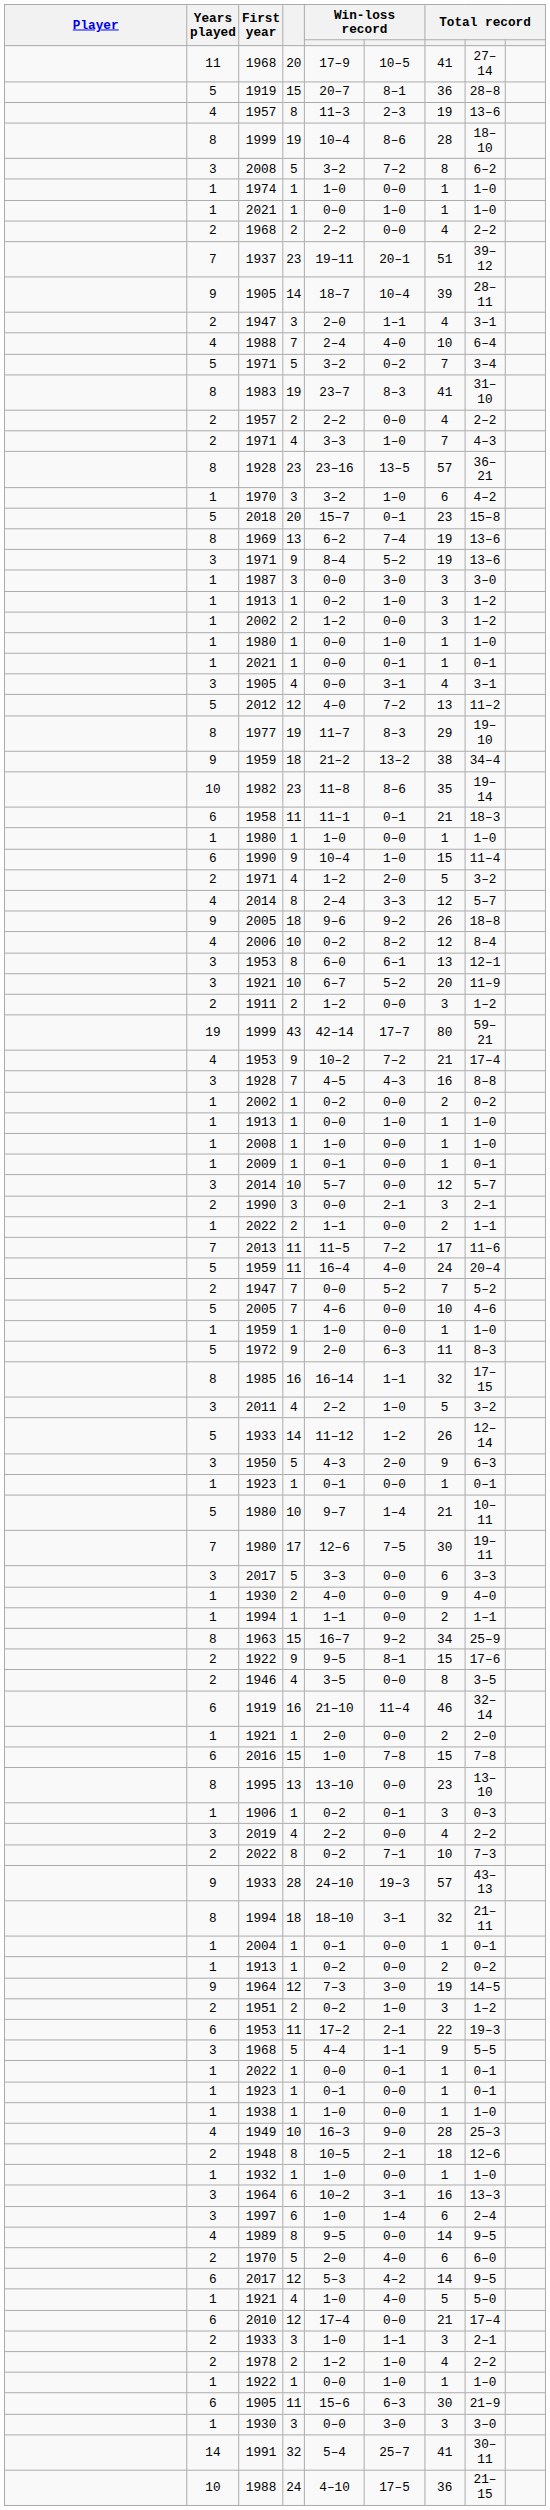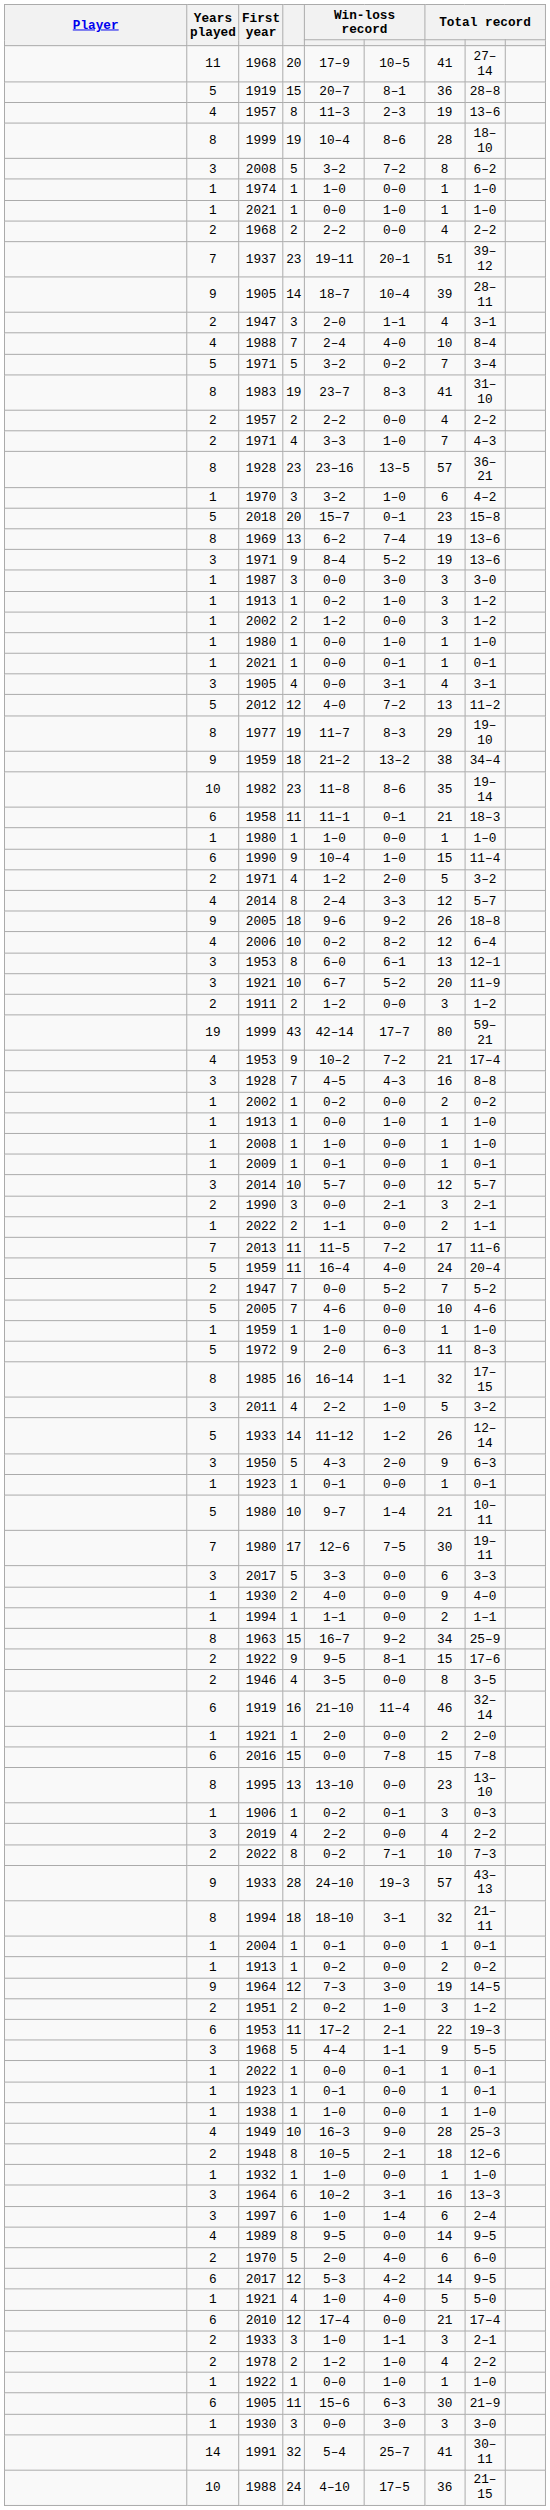 <table class="wikitable sortable" style="text-align:center">
 <tr>
 <th rowspan=2 width=180><a href='#'>Player</a></th>
 <th rowspan=2 width=>Years<br>played</th>
 <th rowspan=2 width=>First<br>year</th>
 <th rowspan=2 width=></th>
 <th colspan=2 width=>Win-loss record</th>
 <th colspan=3 width=>Total record</th>
 </tr>
 <tr>
 <th width=55></th>
 <th width=55></th>
 <th width=35></th>
 <th width=35></th>
 <th width=35></th>
 </tr>
 <tr>
 <td align=left></td>
 <td>11</td>
 <td>1968</td>
 <td>20</td>
 <td>17–9</td>
 <td>10–5</td>
 <td>41</td>
 <td>27–14</td>
 <td></td>
 </tr>
 <tr>
 <td align=left></td>
 <td>5</td>
 <td>1919</td>
 <td>15</td>
 <td>20–7</td>
 <td>8–1</td>
 <td>36</td>
 <td>28–8</td>
 <td></td>
 </tr>
 <tr>
 <td align=left></td>
 <td>4</td>
 <td>1957</td>
 <td>8</td>
 <td>11–3</td>
 <td>2–3</td>
 <td>19</td>
 <td>13–6</td>
 <td></td>
 </tr>
 <tr>
 <td align=left></td>
 <td>8</td>
 <td>1999</td>
 <td>19</td>
 <td>10–4</td>
 <td>8–6</td>
 <td>28</td>
 <td>18–10</td>
 <td></td>
 </tr>
 <tr>
 <td align=left></td>
 <td>3</td>
 <td>2008</td>
 <td>5</td>
 <td>3–2</td>
 <td>7–2</td>
 <td>8</td>
 <td>6–2</td>
 <td></td>
 </tr>
 <tr>
 <td align=left></td>
 <td>1</td>
 <td>1974</td>
 <td>1</td>
 <td>1–0</td>
 <td>0–0</td>
 <td>1</td>
 <td>1–0</td>
 <td></td>
 </tr>
 <tr>
 <td align=left><strong></strong></td>
 <td>1</td>
 <td>2021</td>
 <td>1</td>
 <td>0–0</td>
 <td>1–0</td>
 <td>1</td>
 <td>1–0</td>
 <td></td>
 </tr>
 <tr>
 <td align=left></td>
 <td>2</td>
 <td>1968</td>
 <td>2</td>
 <td>2–2</td>
 <td>0–0</td>
 <td>4</td>
 <td>2–2</td>
 <td></td>
 </tr>
 <tr>
 <td align=left></td>
 <td>7</td>
 <td>1937</td>
 <td>23</td>
 <td>19–11</td>
 <td>20–1</td>
 <td>51</td>
 <td>39–12</td>
 <td></td>
 </tr>
 <tr>
 <td align=left></td>
 <td>9</td>
 <td>1905</td>
 <td>14</td>
 <td>18–7</td>
 <td>10–4</td>
 <td>39</td>
 <td>28–11</td>
 <td></td>
 </tr>
 <tr>
 <td align=left></td>
 <td>2</td>
 <td>1947</td>
 <td>3</td>
 <td>2–0</td>
 <td>1–1</td>
 <td>4</td>
 <td>3–1</td>
 <td></td>
 </tr>
 <tr>
 <td align=left></td>
 <td>4</td>
 <td>1988</td>
 <td>7</td>
 <td>2–4</td>
 <td>4–0</td>
 <td>10</td>
-<td>6–4</td>
+<td>8–4</td>
 <td></td>
 </tr>
 <tr>
 <td align=left></td>
 <td>5</td>
 <td>1971</td>
 <td>5</td>
 <td>3–2</td>
 <td>0–2</td>
 <td>7</td>
 <td>3–4</td>
 <td></td>
 </tr>
 <tr>
 <td align=left></td>
 <td>8</td>
 <td>1983</td>
 <td>19</td>
 <td>23–7</td>
 <td>8–3</td>
 <td>41</td>
 <td>31–10</td>
 <td></td>
 </tr>
 <tr>
 <td align=left></td>
 <td>2</td>
 <td>1957</td>
 <td>2</td>
 <td>2–2</td>
 <td>0–0</td>
 <td>4</td>
 <td>2–2</td>
 <td></td>
 </tr>
 <tr>
 <td align=left></td>
 <td>2</td>
 <td>1971</td>
 <td>4</td>
 <td>3–3</td>
 <td>1–0</td>
 <td>7</td>
 <td>4–3</td>
 <td></td>
 </tr>
 <tr>
 <td align=left></td>
 <td>8</td>
 <td>1928</td>
 <td>23</td>
 <td>23–16</td>
 <td>13–5</td>
 <td>57</td>
 <td>36–21</td>
 <td></td>
 </tr>
 <tr>
 <td align=left></td>
 <td>1</td>
 <td>1970</td>
 <td>3</td>
 <td>3–2</td>
 <td>1–0</td>
 <td>6</td>
 <td>4–2</td>
 <td></td>
 </tr>
 <tr>
 <td align=left><strong></strong></td>
 <td>5</td>
 <td>2018</td>
 <td>20</td>
 <td>15–7</td>
 <td>0–1</td>
 <td>23</td>
 <td>15–8</td>
 <td></td>
 </tr>
 <tr>
 <td align=left></td>
 <td>8</td>
 <td>1969</td>
 <td>13</td>
 <td>6–2</td>
 <td>7–4</td>
 <td>19</td>
 <td>13–6</td>
 <td></td>
 </tr>
 <tr>
 <td align=left></td>
 <td>3</td>
 <td>1971</td>
 <td>9</td>
 <td>8–4</td>
 <td>5–2</td>
 <td>19</td>
 <td>13–6</td>
 <td></td>
 </tr>
 <tr>
 <td align=left></td>
 <td>1</td>
 <td>1987</td>
 <td>3</td>
 <td>0–0</td>
 <td>3–0</td>
 <td>3</td>
 <td>3–0</td>
 <td></td>
 </tr>
 <tr>
 <td align=left></td>
 <td>1</td>
 <td>1913</td>
 <td>1</td>
 <td>0–2</td>
 <td>1–0</td>
 <td>3</td>
 <td>1–2</td>
 <td></td>
 </tr>
 <tr>
 <td align=left></td>
 <td>1</td>
 <td>2002</td>
 <td>2</td>
 <td>1–2</td>
 <td>0–0</td>
 <td>3</td>
 <td>1–2</td>
 <td></td>
 </tr>
 <tr>
 <td align=left></td>
 <td>1</td>
 <td>1980</td>
 <td>1</td>
 <td>0–0</td>
 <td>1–0</td>
 <td>1</td>
 <td>1–0</td>
 <td></td>
 </tr>
 <tr>
 <td align=left><strong></strong></td>
 <td>1</td>
 <td>2021</td>
 <td>1</td>
 <td>0–0</td>
 <td>0–1</td>
 <td>1</td>
 <td>0–1</td>
 <td></td>
 </tr>
 <tr>
 <td align=left></td>
 <td>3</td>
 <td>1905</td>
 <td>4</td>
 <td>0–0</td>
 <td>3–1</td>
 <td>4</td>
 <td>3–1</td>
 <td></td>
 </tr>
 <tr>
 <td align=left><strong></strong></td>
 <td>5</td>
 <td>2012</td>
 <td>12</td>
 <td>4–0</td>
 <td>7–2</td>
 <td>13</td>
 <td>11–2</td>
 <td></td>
 </tr>
 <tr>
 <td align=left></td>
 <td>8</td>
 <td>1977</td>
 <td>19</td>
 <td>11–7</td>
 <td>8–3</td>
 <td>29</td>
 <td>19–10</td>
 <td></td>
 </tr>
 <tr>
 <td align=left></td>
 <td>9</td>
 <td>1959</td>
 <td>18</td>
 <td>21–2</td>
 <td>13–2</td>
 <td>38</td>
 <td>34–4</td>
 <td></td>
 </tr>
 <tr>
 <td align=left></td>
 <td>10</td>
 <td>1982</td>
 <td>23</td>
 <td>11–8</td>
 <td>8–6</td>
 <td>35</td>
 <td>19–14</td>
 <td></td>
 </tr>
 <tr>
 <td align=left></td>
 <td>6</td>
 <td>1958</td>
 <td>11</td>
 <td>11–1</td>
 <td>0–1</td>
 <td>21</td>
 <td>18–3</td>
 <td></td>
 </tr>
 <tr>
 <td align=left></td>
 <td>1</td>
 <td>1980</td>
 <td>1</td>
 <td>1–0</td>
 <td>0–0</td>
 <td>1</td>
 <td>1–0</td>
 <td></td>
 </tr>
 <tr>
 <td align=left></td>
 <td>6</td>
 <td>1990</td>
 <td>9</td>
 <td>10–4</td>
 <td>1–0</td>
 <td>15</td>
 <td>11–4</td>
 <td></td>
 </tr>
 <tr>
 <td align=left></td>
 <td>2</td>
 <td>1971</td>
 <td>4</td>
 <td>1–2</td>
 <td>2–0</td>
 <td>5</td>
 <td>3–2</td>
 <td></td>
 </tr>
 <tr>
 <td align=left></td>
 <td>4</td>
 <td>2014</td>
 <td>8</td>
 <td>2–4</td>
 <td>3–3</td>
 <td>12</td>
 <td>5–7</td>
 <td></td>
 </tr>
 <tr>
 <td align=left></td>
 <td>9</td>
 <td>2005</td>
 <td>18</td>
 <td>9–6</td>
 <td>9–2</td>
 <td>26</td>
 <td>18–8</td>
 <td></td>
 </tr>
 <tr>
 <td align=left></td>
 <td>4</td>
 <td>2006</td>
 <td>10</td>
 <td>0–2</td>
 <td>8–2</td>
 <td>12</td>
-<td>8–4</td>
+<td>6–4</td>
 <td></td>
 </tr>
 <tr>
 <td align=left></td>
 <td>3</td>
 <td>1953</td>
 <td>8</td>
 <td>6–0</td>
 <td>6–1</td>
 <td>13</td>
 <td>12–1</td>
 <td></td>
 </tr>
 <tr>
 <td align=left></td>
 <td>3</td>
 <td>1921</td>
 <td>10</td>
 <td>6–7</td>
 <td>5–2</td>
 <td>20</td>
 <td>11–9</td>
 <td></td>
 </tr>
 <tr>
 <td align=left></td>
 <td>2</td>
 <td>1911</td>
 <td>2</td>
 <td>1–2</td>
 <td>0–0</td>
 <td>3</td>
 <td>1–2</td>
 <td></td>
 </tr>
 <tr>
 <td align=left></td>
 <td>19</td>
 <td>1999</td>
 <td>43</td>
 <td>42–14</td>
 <td>17–7</td>
 <td>80</td>
 <td>59–21</td>
 <td></td>
 </tr>
 <tr>
 <td align=left></td>
 <td>4</td>
 <td>1953</td>
 <td>9</td>
 <td>10–2</td>
 <td>7–2</td>
 <td>21</td>
 <td>17–4</td>
 <td></td>
 </tr>
 <tr>
 <td align=left></td>
 <td>3</td>
 <td>1928</td>
 <td>7</td>
 <td>4–5</td>
 <td>4–3</td>
 <td>16</td>
 <td>8–8</td>
 <td></td>
 </tr>
 <tr>
 <td align=left></td>
 <td>1</td>
 <td>2002</td>
 <td>1</td>
 <td>0–2</td>
 <td>0–0</td>
 <td>2</td>
 <td>0–2</td>
 <td></td>
 </tr>
 <tr>
 <td align=left></td>
 <td>1</td>
 <td>1913</td>
 <td>1</td>
 <td>0–0</td>
 <td>1–0</td>
 <td>1</td>
 <td>1–0</td>
 <td></td>
 </tr>
 <tr>
 <td align=left></td>
 <td>1</td>
 <td>2008</td>
 <td>1</td>
 <td>1–0</td>
 <td>0–0</td>
 <td>1</td>
 <td>1–0</td>
 <td></td>
 </tr>
 <tr>
 <td align=left></td>
 <td>1</td>
 <td>2009</td>
 <td>1</td>
 <td>0–1</td>
 <td>0–0</td>
 <td>1</td>
 <td>0–1</td>
 <td></td>
 </tr>
 <tr>
 <td align=left><strong></strong></td>
 <td>3</td>
 <td>2014</td>
 <td>10</td>
 <td>5–7</td>
 <td>0–0</td>
 <td>12</td>
 <td>5–7</td>
 <td></td>
 </tr>
 <tr>
 <td align=left></td>
 <td>2</td>
 <td>1990</td>
 <td>3</td>
 <td>0–0</td>
 <td>2–1</td>
 <td>3</td>
 <td>2–1</td>
 <td></td>
 </tr>
 <tr>
 <td align=left><strong></strong></td>
 <td>1</td>
 <td>2022</td>
 <td>2</td>
 <td>1–1</td>
 <td>0–0</td>
 <td>2</td>
 <td>1–1</td>
 <td></td>
 </tr>
 <tr>
 <td align=left><strong></strong></td>
 <td>7</td>
 <td>2013</td>
 <td>11</td>
 <td>11–5</td>
 <td>7–2</td>
 <td>17</td>
 <td>11–6</td>
 <td></td>
 </tr>
 <tr>
 <td align=left></td>
 <td>5</td>
 <td>1959</td>
 <td>11</td>
 <td>16–4</td>
 <td>4–0</td>
 <td>24</td>
 <td>20–4</td>
 <td></td>
 </tr>
 <tr>
 <td align=left></td>
 <td>2</td>
 <td>1947</td>
 <td>7</td>
 <td>0–0</td>
 <td>5–2</td>
 <td>7</td>
 <td>5–2</td>
 <td></td>
 </tr>
 <tr>
 <td align=left></td>
 <td>5</td>
 <td>2005</td>
 <td>7</td>
 <td>4–6</td>
 <td>0–0</td>
 <td>10</td>
 <td>4–6</td>
 <td></td>
 </tr>
 <tr>
 <td align=left></td>
 <td>1</td>
 <td>1959</td>
 <td>1</td>
 <td>1–0</td>
 <td>0–0</td>
 <td>1</td>
 <td>1–0</td>
 <td></td>
 </tr>
 <tr>
 <td align=left></td>
 <td>5</td>
 <td>1972</td>
 <td>9</td>
 <td>2–0</td>
 <td>6–3</td>
 <td>11</td>
 <td>8–3</td>
 <td></td>
 </tr>
 <tr>
 <td align=left></td>
 <td>8</td>
 <td>1985</td>
 <td>16</td>
 <td>16–14</td>
 <td>1–1</td>
 <td>32</td>
 <td>17–15</td>
 <td></td>
 </tr>
 <tr>
 <td align=left></td>
 <td>3</td>
 <td>2011</td>
 <td>4</td>
 <td>2–2</td>
 <td>1–0</td>
 <td>5</td>
 <td>3–2</td>
 <td></td>
 </tr>
 <tr>
 <td align=left></td>
 <td>5</td>
 <td>1933</td>
 <td>14</td>
 <td>11–12</td>
 <td>1–2</td>
 <td>26</td>
 <td>12–14</td>
 <td></td>
 </tr>
 <tr>
 <td align=left></td>
 <td>3</td>
 <td>1950</td>
 <td>5</td>
 <td>4–3</td>
 <td>2–0</td>
 <td>9</td>
 <td>6–3</td>
 <td></td>
 </tr>
 <tr>
 <td align=left></td>
 <td>1</td>
 <td>1923</td>
 <td>1</td>
 <td>0–1</td>
 <td>0–0</td>
 <td>1</td>
 <td>0–1</td>
 <td></td>
 </tr>
 <tr>
 <td align=left></td>
 <td>5</td>
 <td>1980</td>
 <td>10</td>
 <td>9–7</td>
 <td>1–4</td>
 <td>21</td>
 <td>10–11</td>
 <td></td>
 </tr>
 <tr>
 <td align=left></td>
 <td>7</td>
 <td>1980</td>
 <td>17</td>
 <td>12–6</td>
 <td>7–5</td>
 <td>30</td>
 <td>19–11</td>
 <td></td>
 </tr>
 <tr>
 <td align=left><strong></strong></td>
 <td>3</td>
 <td>2017</td>
 <td>5</td>
 <td>3–3</td>
 <td>0–0</td>
 <td>6</td>
 <td>3–3</td>
 <td></td>
 </tr>
 <tr>
 <td align=left></td>
 <td>1</td>
 <td>1930</td>
 <td>2</td>
 <td>4–0</td>
 <td>0–0</td>
 <td>9</td>
 <td>4–0</td>
 <td></td>
 </tr>
 <tr>
 <td align=left></td>
 <td>1</td>
 <td>1994</td>
 <td>1</td>
 <td>1–1</td>
 <td>0–0</td>
 <td>2</td>
 <td>1–1</td>
 <td></td>
 </tr>
 <tr>
 <td align=left></td>
 <td>8</td>
 <td>1963</td>
 <td>15</td>
 <td>16–7</td>
 <td>9–2</td>
 <td>34</td>
 <td>25–9</td>
 <td></td>
 </tr>
 <tr>
 <td align=left></td>
 <td>2</td>
 <td>1922</td>
 <td>9</td>
 <td>9–5</td>
 <td>8–1</td>
 <td>15</td>
 <td>17–6</td>
 <td></td>
 </tr>
 <tr>
 <td align=left></td>
 <td>2</td>
 <td>1946</td>
 <td>4</td>
 <td>3–5</td>
 <td>0–0</td>
 <td>8</td>
 <td>3–5</td>
 <td></td>
 </tr>
 <tr>
 <td align=left></td>
 <td>6</td>
 <td>1919</td>
 <td>16</td>
 <td>21–10</td>
 <td>11–4</td>
 <td>46</td>
 <td>32–14</td>
 <td></td>
 </tr>
 <tr>
 <td align=left></td>
 <td>1</td>
 <td>1921</td>
 <td>1</td>
 <td>2–0</td>
 <td>0–0</td>
 <td>2</td>
 <td>2–0</td>
 <td></td>
 </tr>
 <tr>
 <td align=left><strong></strong></td>
 <td>6</td>
 <td>2016</td>
 <td>15</td>
-<td>1–0</td>
+<td>0–0</td>
 <td>7–8</td>
 <td>15</td>
 <td>7–8</td>
 <td></td>
 </tr>
 <tr>
 <td align=left></td>
 <td>8</td>
 <td>1995</td>
 <td>13</td>
 <td>13–10</td>
 <td>0–0</td>
 <td>23</td>
 <td>13–10</td>
 <td></td>
 </tr>
 <tr>
 <td align=left></td>
 <td>1</td>
 <td>1906</td>
 <td>1</td>
 <td>0–2</td>
 <td>0–1</td>
 <td>3</td>
 <td>0–3</td>
 <td></td>
 </tr>
 <tr>
 <td align=left><strong></strong></td>
 <td>3</td>
 <td>2019</td>
 <td>4</td>
 <td>2–2</td>
 <td>0–0</td>
 <td>4</td>
 <td>2–2</td>
 <td></td>
 </tr>
 <tr>
 <td align=left><strong></strong></td>
 <td>2</td>
 <td>2022</td>
 <td>8</td>
 <td>0–2</td>
 <td>7–1</td>
 <td>10</td>
 <td>7–3</td>
 <td></td>
 </tr>
 <tr>
 <td align=left></td>
 <td>9</td>
 <td>1933</td>
 <td>28</td>
 <td>24–10</td>
 <td>19–3</td>
 <td>57</td>
 <td>43–13</td>
 <td></td>
 </tr>
 <tr>
 <td align=left></td>
 <td>8</td>
 <td>1994</td>
 <td>18</td>
 <td>18–10</td>
 <td>3–1</td>
 <td>32</td>
 <td>21–11</td>
 <td></td>
 </tr>
 <tr>
 <td align=left></td>
 <td>1</td>
 <td>2004</td>
 <td>1</td>
 <td>0–1</td>
 <td>0–0</td>
 <td>1</td>
 <td>0–1</td>
 <td></td>
 </tr>
 <tr>
 <td align=left></td>
 <td>1</td>
 <td>1913</td>
 <td>1</td>
 <td>0–2</td>
 <td>0–0</td>
 <td>2</td>
 <td>0–2</td>
 <td></td>
 </tr>
 <tr>
 <td align=left></td>
 <td>9</td>
 <td>1964</td>
 <td>12</td>
 <td>7–3</td>
 <td>3–0</td>
 <td>19</td>
 <td>14–5</td>
 <td></td>
 </tr>
 <tr>
 <td align=left></td>
 <td>2</td>
 <td>1951</td>
 <td>2</td>
 <td>0–2</td>
 <td>1–0</td>
 <td>3</td>
 <td>1–2</td>
 <td></td>
 </tr>
 <tr>
 <td align=left></td>
 <td>6</td>
 <td>1953</td>
 <td>11</td>
 <td>17–2</td>
 <td>2–1</td>
 <td>22</td>
 <td>19–3</td>
 <td></td>
 </tr>
 <tr>
 <td align=left></td>
 <td>3</td>
 <td>1968</td>
 <td>5</td>
 <td>4–4</td>
 <td>1–1</td>
 <td>9</td>
 <td>5–5</td>
 <td></td>
 </tr>
 <tr>
 <td align=left><strong></strong></td>
 <td>1</td>
 <td>2022</td>
 <td>1</td>
 <td>0–0</td>
 <td>0–1</td>
 <td>1</td>
 <td>0–1</td>
 <td></td>
 </tr>
 <tr>
 <td align=left></td>
 <td>1</td>
 <td>1923</td>
 <td>1</td>
 <td>0–1</td>
 <td>0–0</td>
 <td>1</td>
 <td>0–1</td>
 <td></td>
 </tr>
 <tr>
 <td align=left></td>
 <td>1</td>
 <td>1938</td>
 <td>1</td>
 <td>1–0</td>
 <td>0–0</td>
 <td>1</td>
 <td>1–0</td>
 <td></td>
 </tr>
 <tr>
 <td align=left></td>
 <td>4</td>
 <td>1949</td>
 <td>10</td>
 <td>16–3</td>
 <td>9–0</td>
 <td>28</td>
 <td>25–3</td>
 <td></td>
 </tr>
 <tr>
 <td align=left></td>
 <td>2</td>
 <td>1948</td>
 <td>8</td>
 <td>10–5</td>
 <td>2–1</td>
 <td>18</td>
 <td>12–6</td>
 <td></td>
 </tr>
 <tr>
 <td align=left></td>
 <td>1</td>
 <td>1932</td>
 <td>1</td>
 <td>1–0</td>
 <td>0–0</td>
 <td>1</td>
 <td>1–0</td>
 <td></td>
 </tr>
 <tr>
 <td align=left></td>
 <td>3</td>
 <td>1964</td>
 <td>6</td>
 <td>10–2</td>
 <td>3–1</td>
 <td>16</td>
 <td>13–3</td>
 <td></td>
 </tr>
 <tr>
 <td align=left></td>
 <td>3</td>
 <td>1997</td>
 <td>6</td>
 <td>1–0</td>
 <td>1–4</td>
 <td>6</td>
 <td>2–4</td>
 <td></td>
 </tr>
 <tr>
 <td align=left></td>
 <td>4</td>
 <td>1989</td>
 <td>8</td>
 <td>9–5</td>
 <td>0–0</td>
 <td>14</td>
 <td>9–5</td>
 <td></td>
 </tr>
 <tr>
 <td align=left></td>
 <td>2</td>
 <td>1970</td>
 <td>5</td>
 <td>2–0</td>
 <td>4–0</td>
 <td>6</td>
 <td>6–0</td>
 <td></td>
 </tr>
 <tr>
 <td align=left><strong></strong></td>
 <td>6</td>
 <td>2017</td>
 <td>12</td>
 <td>5–3</td>
 <td>4–2</td>
 <td>14</td>
 <td>9–5</td>
 <td></td>
 </tr>
 <tr>
 <td align=left></td>
 <td>1</td>
 <td>1921</td>
 <td>4</td>
 <td>1–0</td>
 <td>4–0</td>
 <td>5</td>
 <td>5–0</td>
 <td></td>
 </tr>
 <tr>
 <td align=left></td>
 <td>6</td>
 <td>2010</td>
 <td>12</td>
 <td>17–4</td>
 <td>0–0</td>
 <td>21</td>
 <td>17–4</td>
 <td></td>
 </tr>
 <tr>
 <td align=left></td>
 <td>2</td>
 <td>1933</td>
 <td>3</td>
 <td>1–0</td>
 <td>1–1</td>
 <td>3</td>
 <td>2–1</td>
 <td></td>
 </tr>
 <tr>
 <td align=left></td>
 <td>2</td>
 <td>1978</td>
 <td>2</td>
 <td>1–2</td>
 <td>1–0</td>
 <td>4</td>
 <td>2–2</td>
 <td></td>
 </tr>
 <tr>
 <td align=left></td>
 <td>1</td>
 <td>1922</td>
 <td>1</td>
 <td>0–0</td>
 <td>1–0</td>
 <td>1</td>
 <td>1–0</td>
 <td></td>
 </tr>
 <tr>
 <td align=left></td>
 <td>6</td>
 <td>1905</td>
 <td>11</td>
 <td>15–6</td>
 <td>6–3</td>
 <td>30</td>
 <td>21–9</td>
 <td></td>
 </tr>
 <tr>
 <td align=left></td>
 <td>1</td>
 <td>1930</td>
 <td>3</td>
 <td>0–0</td>
 <td>3–0</td>
 <td>3</td>
 <td>3–0</td>
 <td></td>
 </tr>
 <tr>
 <td align=left></td>
 <td>14</td>
 <td>1991</td>
 <td>32</td>
 <td>5–4</td>
 <td>25–7</td>
 <td>41</td>
 <td>30–11</td>
 <td></td>
 </tr>
 <tr>
 <td align=left></td>
 <td>10</td>
 <td>1988</td>
 <td>24</td>
 <td>4–10</td>
 <td>17–5</td>
 <td>36</td>
 <td>21–15</td>
 <td></td>
 </tr>
 </table>
